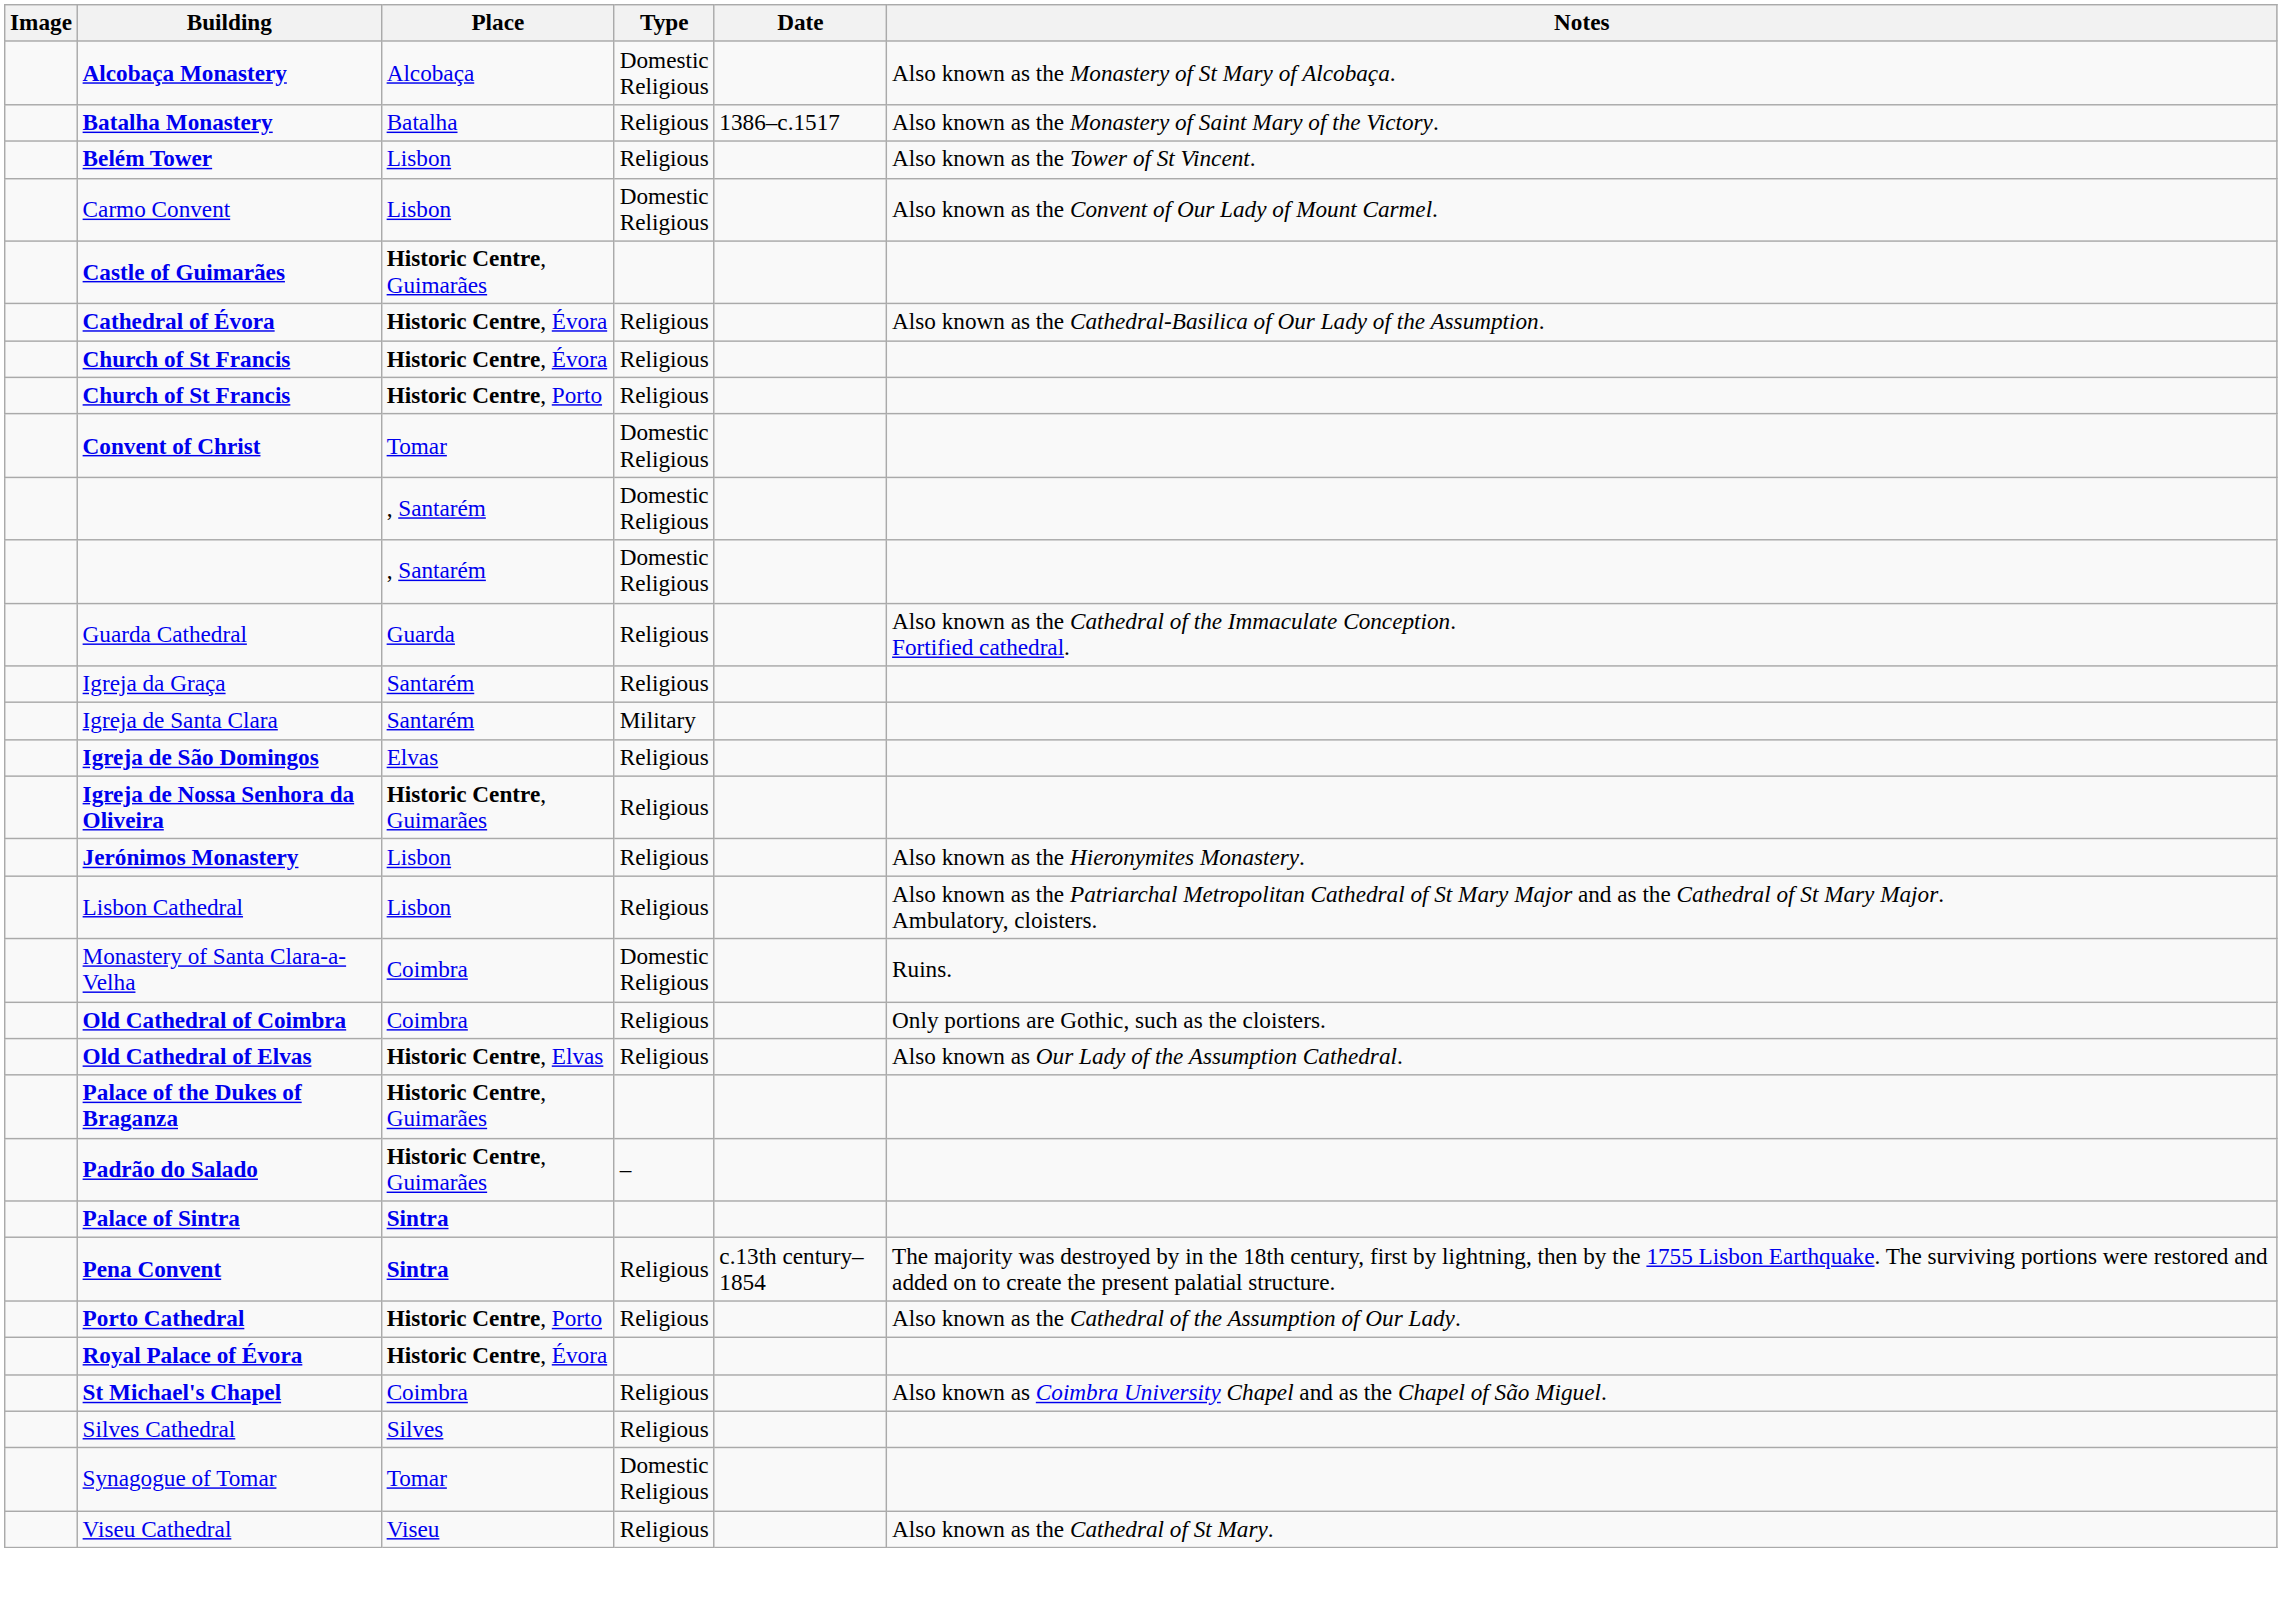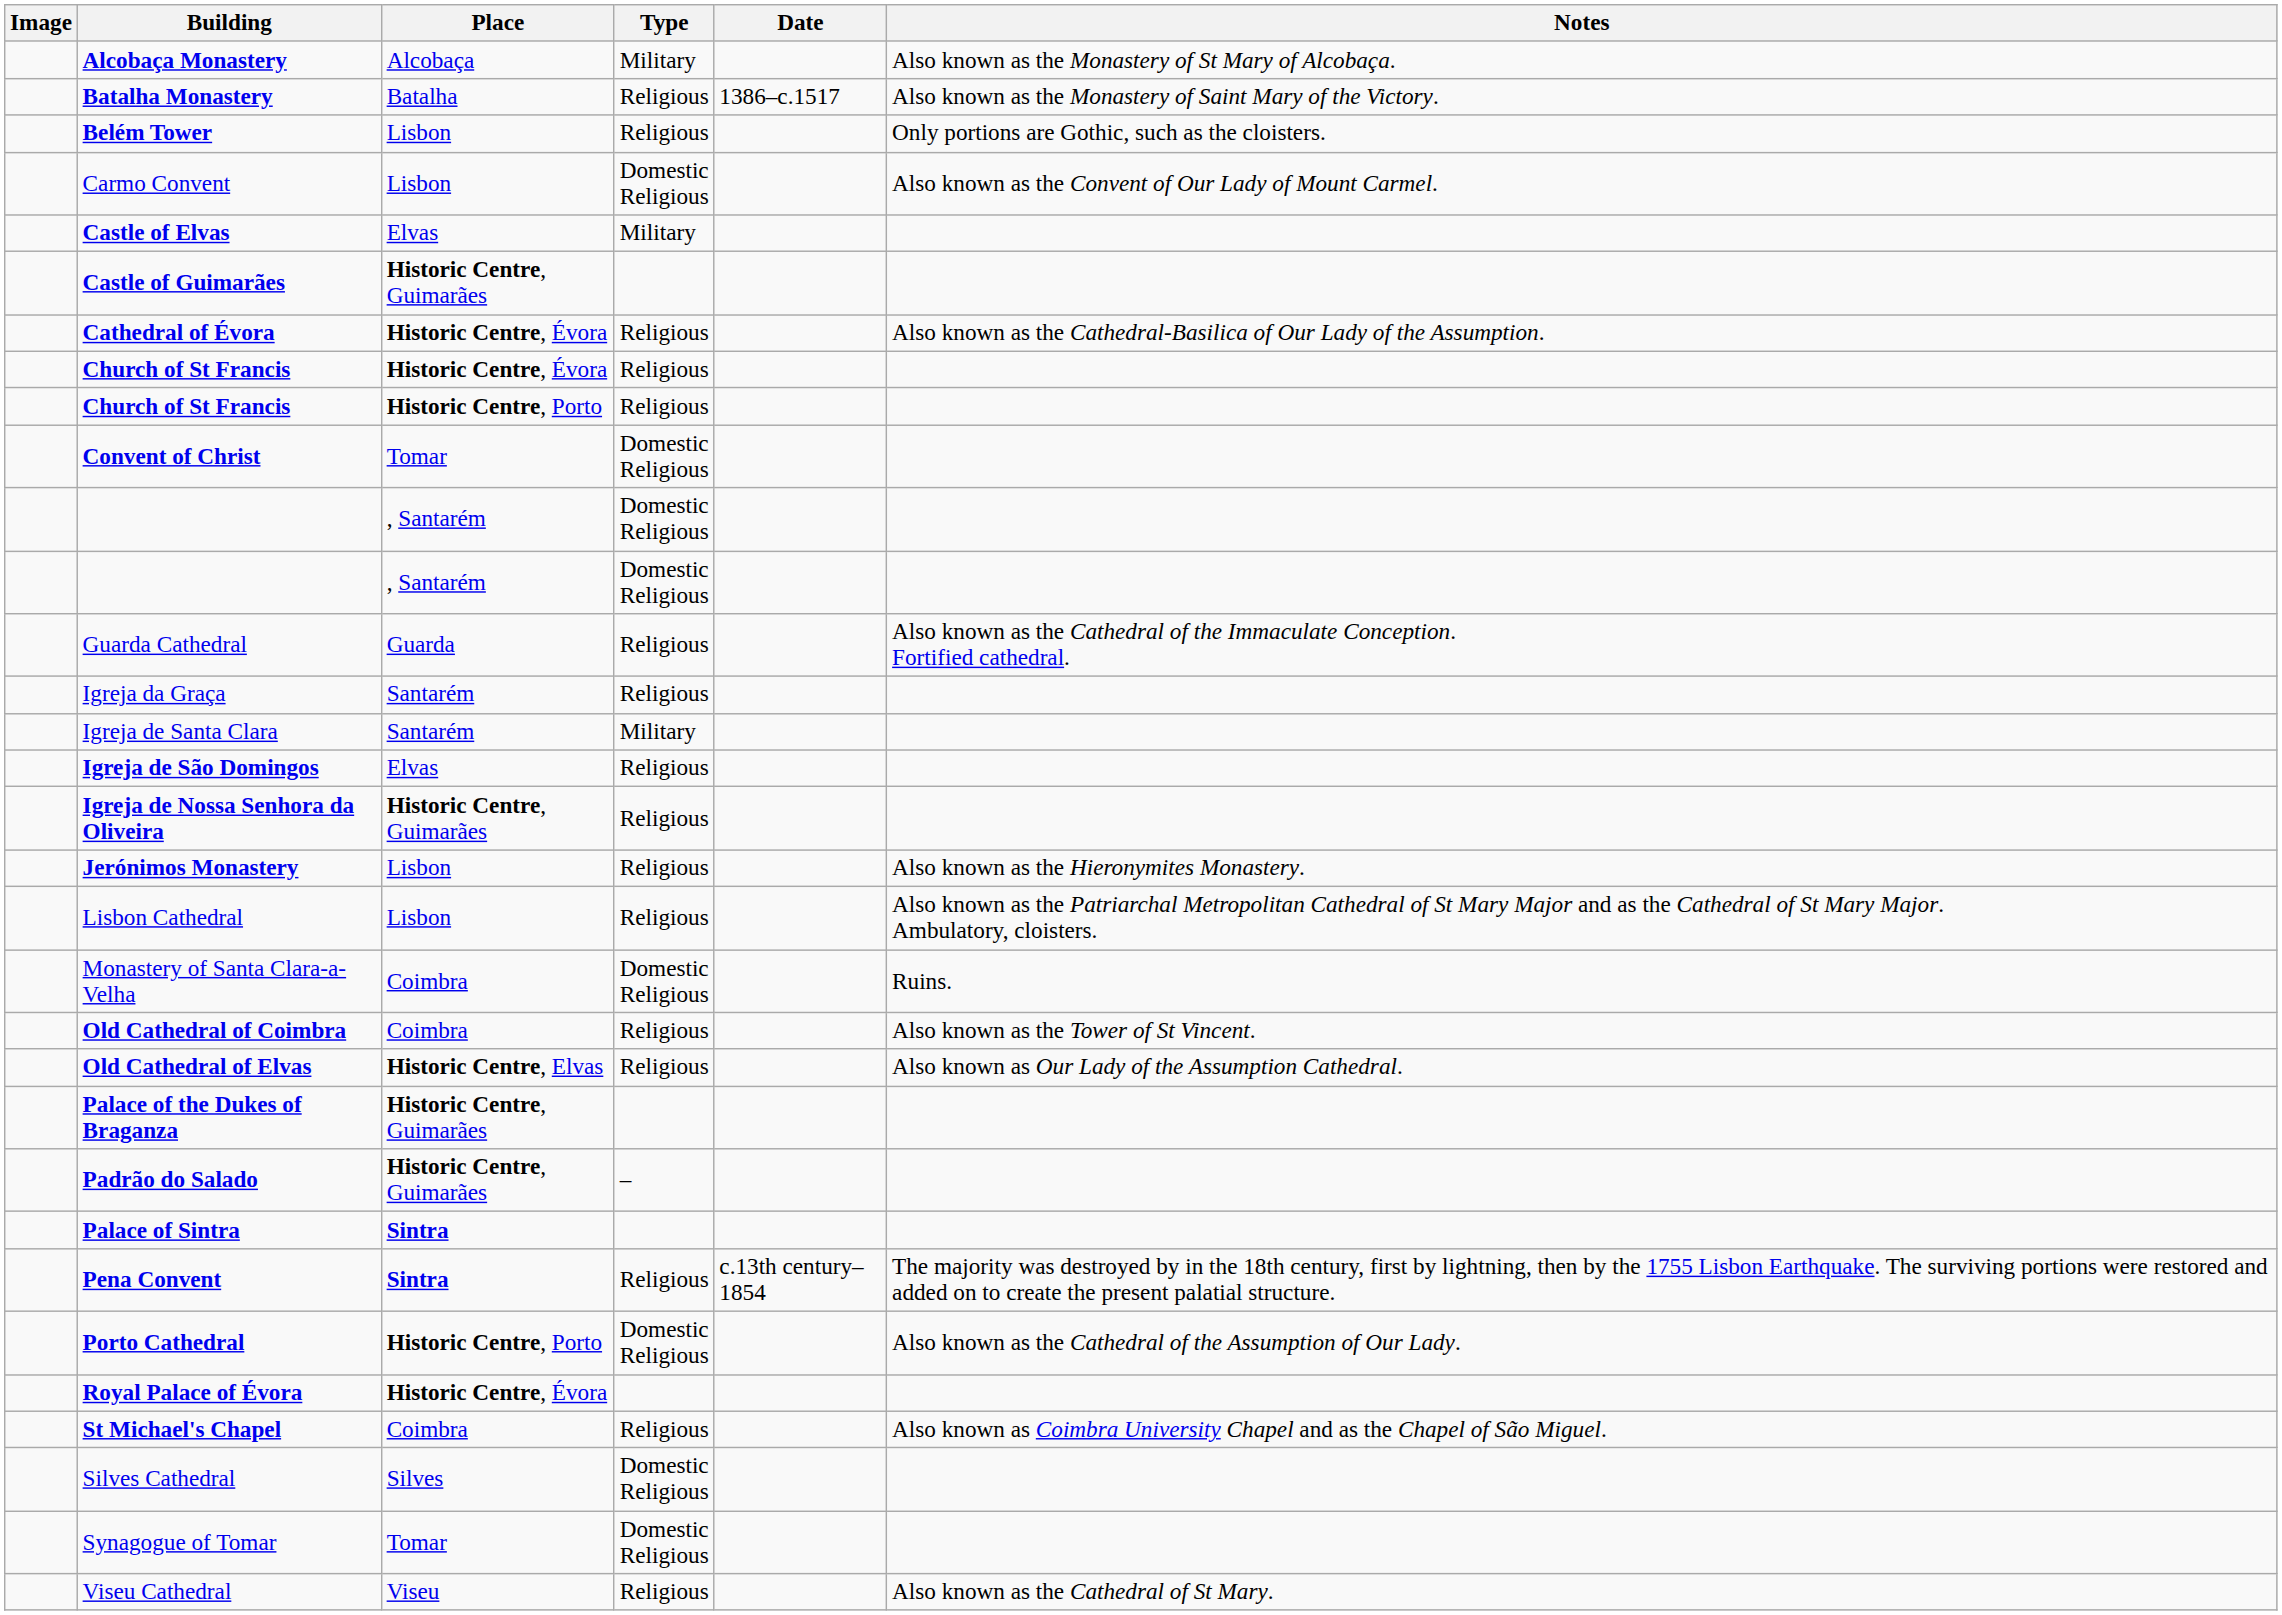 <table class="wikitable sortable mw-collapsible mw-collapsed">
 <tr>
 <th>Image</th>
 <th>Building</th>
 <th>Place</th>
 <th>Type</th>
 <th>Date</th>
 <th>Notes</th>
 </tr>
 <tr>
 <td></td>
 <td><strong><a href='#'>Alcobaça Monastery</a></strong></td>
 <td><a href='#'>Alcobaça</a></td>
-<td>Domestic<br>Religious</td>
+<td>Military</td>
 <td></td>
 <td>Also known as the <em>Monastery of St Mary of Alcobaça</em>.</td>
 </tr>
 <tr>
 <td></td>
 <td><strong><a href='#'>Batalha Monastery</a></strong></td>
 <td><a href='#'>Batalha</a></td>
 <td>Religious</td>
 <td>1386–c.1517</td>
 <td>Also known as the <em>Monastery of Saint Mary of the Victory</em>.</td>
 </tr>
 <tr>
 <td></td>
 <td><strong><a href='#'>Belém Tower</a></strong></td>
 <td><a href='#'>Lisbon</a></td>
 <td>Religious</td>
 <td></td>
-<td>Also known as the <em>Tower of St Vincent</em>.</td>
+<td>Only portions are Gothic, such as the cloisters.</td>
 </tr>
 <tr>
 <td></td>
 <td><a href='#'>Carmo Convent</a></td>
 <td><a href='#'>Lisbon</a></td>
 <td>Domestic<br>Religious</td>
 <td></td>
 <td>Also known as the <em>Convent of Our Lady of Mount Carmel</em>.</td>
+</tr>
+<tr>
+<td></td>
+<td><strong><a href='#'>Castle of Elvas</a></strong></td>
+<td><a href='#'>Elvas</a></td>
+<td>Military</td>
+<td></td>
+<td></td>
 </tr>
 <tr>
 <td></td>
 <td><strong><a href='#'>Castle of Guimarães</a></strong></td>
 <td><strong>Historic Centre</strong>, <a href='#'>Guimarães</a></td>
 <td></td>
 <td></td>
 <td></td>
 </tr>
 <tr>
 <td></td>
 <td><strong><a href='#'>Cathedral of Évora</a></strong></td>
 <td><strong>Historic Centre</strong>, <a href='#'>Évora</a></td>
 <td>Religious</td>
 <td></td>
 <td>Also known as the <em>Cathedral-Basilica of Our Lady of the Assumption</em>.</td>
 </tr>
 <tr>
 <td></td>
 <td><a href='#'><strong>Church of St Francis</strong></a></td>
 <td><strong>Historic Centre</strong>, <a href='#'>Évora</a></td>
 <td>Religious</td>
 <td></td>
 <td></td>
 </tr>
 <tr>
 <td></td>
 <td><a href='#'><strong>Church of St Francis</strong></a></td>
 <td><strong>Historic Centre</strong>, <a href='#'>Porto</a></td>
 <td>Religious</td>
 <td></td>
 <td></td>
 </tr>
 <tr>
 <td></td>
 <td><a href='#'><strong>Convent of Christ</strong></a></td>
 <td><a href='#'>Tomar</a></td>
 <td>Domestic<br>Religious</td>
 <td></td>
 <td></td>
 </tr>
 <tr>
 <td></td>
 <td></td>
 <td>, <a href='#'>Santarém</a></td>
 <td>Domestic<br>Religious</td>
 <td></td>
 <td></td>
 </tr>
 <tr>
 <td></td>
 <td></td>
 <td>, <a href='#'>Santarém</a></td>
 <td>Domestic<br>Religious</td>
 <td></td>
 <td></td>
 </tr>
 <tr>
 <td></td>
 <td><a href='#'>Guarda Cathedral</a></td>
 <td><a href='#'>Guarda</a></td>
 <td>Religious</td>
 <td></td>
 <td>Also known as the <em>Cathedral of the Immaculate Conception</em>.<br><a href='#'>Fortified cathedral</a>.</td>
 </tr>
 <tr>
 <td></td>
 <td><a href='#'>Igreja da Graça</a></td>
 <td><a href='#'>Santarém</a></td>
 <td>Religious</td>
 <td></td>
 <td></td>
 </tr>
 <tr>
 <td></td>
 <td><a href='#'>Igreja de Santa Clara</a></td>
 <td><a href='#'>Santarém</a></td>
 <td>Military</td>
 <td></td>
 <td></td>
 </tr>
 <tr>
 <td></td>
 <td><a href='#'><strong>Igreja de São Domingos</strong></a></td>
 <td><a href='#'>Elvas</a></td>
 <td>Religious</td>
 <td></td>
 <td></td>
 </tr>
 <tr>
 <td></td>
 <td><a href='#'><strong>Igreja de Nossa Senhora da Oliveira</strong></a></td>
 <td><strong>Historic Centre</strong>, <a href='#'>Guimarães</a></td>
 <td>Religious</td>
 <td></td>
 <td></td>
 </tr>
 <tr>
 <td></td>
 <td><strong><a href='#'>Jerónimos Monastery</a></strong></td>
 <td><a href='#'>Lisbon</a></td>
 <td>Religious</td>
 <td></td>
 <td>Also known as the <em>Hieronymites Monastery</em>.</td>
 </tr>
 <tr>
 <td></td>
 <td><a href='#'>Lisbon Cathedral</a></td>
 <td><a href='#'>Lisbon</a></td>
 <td>Religious</td>
 <td></td>
 <td>Also known as the <em>Patriarchal Metropolitan Cathedral of St Mary Major</em> and as the <em>Cathedral of St Mary Major</em>.<br>Ambulatory, cloisters.</td>
 </tr>
 <tr>
 <td></td>
 <td><a href='#'>Monastery of Santa Clara-a-Velha</a></td>
 <td><a href='#'>Coimbra</a></td>
 <td>Domestic<br>Religious</td>
 <td></td>
 <td>Ruins.</td>
 </tr>
 <tr>
 <td></td>
 <td><strong><a href='#'>Old Cathedral of Coimbra</a></strong></td>
 <td><a href='#'>Coimbra</a></td>
 <td>Religious</td>
 <td></td>
-<td>Only portions are Gothic, such as the cloisters.</td>
+<td>Also known as the <em>Tower of St Vincent</em>.</td>
 </tr>
 <tr>
 <td></td>
 <td><strong><a href='#'>Old Cathedral of Elvas</a></strong></td>
 <td><strong>Historic Centre</strong>, <a href='#'>Elvas</a></td>
 <td>Religious</td>
 <td></td>
 <td>Also known as <em>Our Lady of the Assumption Cathedral</em>.</td>
 </tr>
 <tr>
 <td></td>
 <td><strong><a href='#'>Palace of the Dukes of Braganza</a></strong></td>
 <td><strong>Historic Centre</strong>, <a href='#'>Guimarães</a></td>
 <td></td>
 <td></td>
 <td></td>
 </tr>
 <tr>
 <td></td>
 <td><strong><a href='#'>Padrão do Salado</a></strong></td>
 <td><strong>Historic Centre</strong>, <a href='#'>Guimarães</a></td>
 <td>–</td>
 <td></td>
 <td></td>
 </tr>
 <tr>
 <td></td>
 <td><strong><a href='#'>Palace of Sintra</a></strong></td>
 <td><strong><a href='#'>Sintra</a></strong></td>
 <td></td>
 <td></td>
 <td></td>
 </tr>
 <tr>
 <td></td>
 <td><a href='#'><strong>Pena Convent</strong></a></td>
 <td><strong><a href='#'>Sintra</a></strong></td>
 <td>Religious</td>
 <td>c.13th century–1854</td>
 <td>The majority was destroyed by in the 18th century, first by lightning, then by the <a href='#'>1755 Lisbon Earthquake</a>. The surviving portions were restored and added on to create the present palatial structure.</td>
 </tr>
 <tr>
 <td></td>
 <td><strong><a href='#'>Porto Cathedral</a></strong></td>
 <td><strong>Historic Centre</strong>, <a href='#'>Porto</a></td>
-<td>Religious</td>
+<td>Domestic<br>Religious</td>
 <td></td>
 <td>Also known as the <em>Cathedral of the Assumption of Our Lady</em>.</td>
 </tr>
 <tr>
 <td></td>
 <td><strong><a href='#'>Royal Palace of Évora</a></strong></td>
 <td><strong>Historic Centre</strong>, <a href='#'>Évora</a></td>
 <td></td>
 <td></td>
 <td></td>
 </tr>
 <tr>
 <td></td>
 <td><a href='#'><strong>St Michael's Chapel</strong></a></td>
 <td><a href='#'>Coimbra</a></td>
 <td>Religious</td>
 <td></td>
 <td>Also known as <em><a href='#'>Coimbra University</a> Chapel</em> and as the <em>Chapel of São Miguel</em>.</td>
 </tr>
 <tr>
 <td></td>
 <td><a href='#'>Silves Cathedral</a></td>
 <td><a href='#'>Silves</a></td>
-<td>Religious</td>
+<td>Domestic<br>Religious</td>
 <td></td>
 <td></td>
 </tr>
 <tr>
 <td></td>
 <td><a href='#'>Synagogue of Tomar</a></td>
 <td><a href='#'>Tomar</a></td>
 <td>Domestic<br>Religious</td>
 <td></td>
 <td></td>
 </tr>
 <tr>
 <td></td>
 <td><a href='#'>Viseu Cathedral</a></td>
 <td><a href='#'>Viseu</a></td>
 <td>Religious</td>
 <td></td>
 <td>Also known as the <em>Cathedral of St Mary</em>.</td>
 </tr>
 </table>
